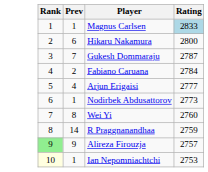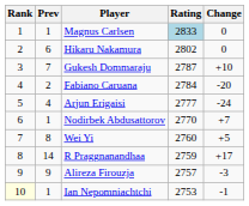 <table class="wikitable" style="text-align:center; font-size:85%; margin-left: 1em; float: right;">
 <tr>
 <th>Rank</th>
 <th>Prev</th>
 <th>Player</th>
 <th>Rating</th>
+<th>Change</th>
 </tr>
 <tr>
 <td>1</td>
 <td>1</td>
 <td align="left"> <a href='#'>Magnus Carlsen</a></td>
 <td style="background: lightblue;">2833</td>
+<td>0</td>
 </tr>
 <tr>
 <td>2</td>
 <td>6</td>
 <td align="left"> <a href='#'>Hikaru Nakamura</a></td>
-<td>2800</td>
+<td>2802</td>
+<td>0</td>
 </tr>
 <tr>
 <td>3</td>
 <td>7</td>
 <td align="left"> <a href='#'>Gukesh Dommaraju</a></td>
 <td>2787</td>
+<td>+10</td>
 </tr>
 <tr>
 <td>4</td>
 <td>2</td>
 <td align="left"> <a href='#'>Fabiano Caruana</a></td>
 <td>2784</td>
+<td>-20</td>
 </tr>
 <tr>
 <td>5</td>
 <td>4</td>
 <td align="left"> <a href='#'>Arjun Erigaisi</a></td>
 <td>2777</td>
+<td>-24</td>
 </tr>
 <tr>
 <td>6</td>
 <td>1</td>
 <td align="left"> <a href='#'>Nodirbek Abdusattorov</a></td>
-<td>2773</td>
+<td>2770</td>
+<td>+7</td>
 </tr>
 <tr>
 <td>7</td>
 <td>8</td>
 <td align="left"> <a href='#'>Wei Yi</a></td>
 <td>2760</td>
+<td>+5</td>
 </tr>
 <tr>
 <td>8</td>
 <td>14</td>
 <td align="left"> <a href='#'>R Praggnanandhaa</a></td>
 <td>2759</td>
+<td>+17</td>
 </tr>
 <tr>
-<td style="background: lightgreen;">9</td>
+<td>9</td>
 <td>9</td>
 <td align="left"> <a href='#'>Alireza Firouzja</a></td>
 <td>2757</td>
+<td>-3</td>
 </tr>
 <tr>
 <td style="background: lightyellow;">10</td>
 <td>1</td>
 <td align="left"> <a href='#'>Ian Nepomniachtchi</a></td>
 <td>2753</td>
+<td>-1</td>
 </tr>
 </table>
